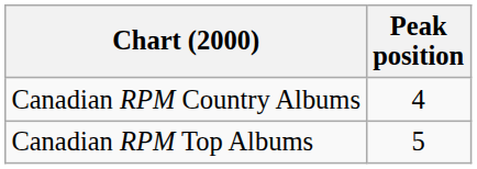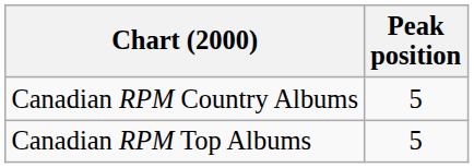 <table class="wikitable">
 <tr>
 <th>Chart (2000)</th>
 <th>Peak<br>position</th>
 </tr>
 <tr>
 <td>Canadian <em>RPM</em> Country Albums</td>
-<td align="center">4</td>
+<td align="center">5</td>
 </tr>
 <tr>
 <td>Canadian <em>RPM</em> Top Albums</td>
 <td align="center">5</td>
 </tr>
 </table>
